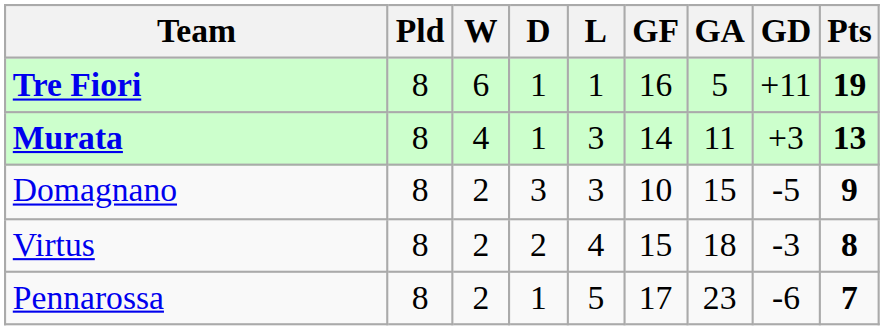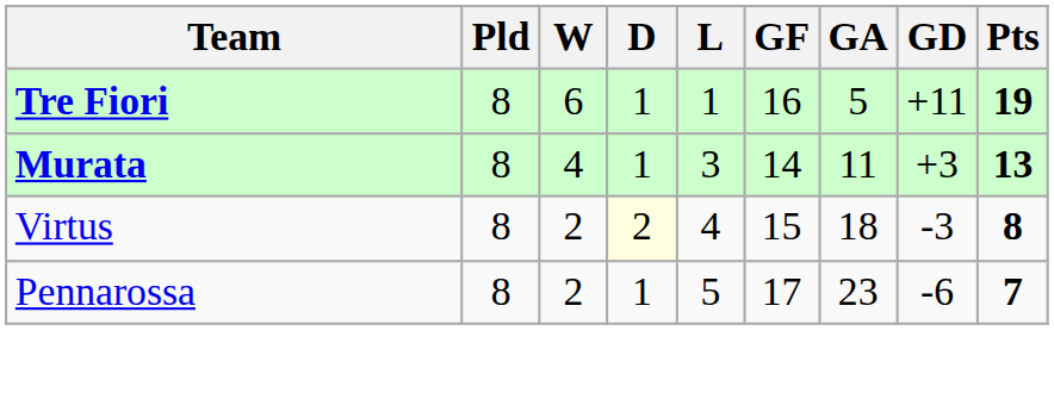 <table class="wikitable" style="text-align: center;">
 <tr>
 <th width="175">Team</th>
 <th width="20">Pld</th>
 <th width="20">W</th>
 <th width="20">D</th>
 <th width="20">L</th>
 <th width="20">GF</th>
 <th width="20">GA</th>
 <th width="20">GD</th>
 <th width="20">Pts</th>
 </tr>
 <tr bgcolor=#ccffcc>
 <td align=left><strong><a href='#'>Tre Fiori</a></strong></td>
 <td>8</td>
 <td>6</td>
 <td>1</td>
 <td>1</td>
 <td>16</td>
 <td>5</td>
 <td>+11</td>
 <td><strong>19</strong></td>
 </tr>
 <tr bgcolor=#ccffcc>
 <td align=left><strong><a href='#'>Murata</a></strong></td>
 <td>8</td>
 <td>4</td>
 <td>1</td>
 <td>3</td>
 <td>14</td>
 <td>11</td>
 <td>+3</td>
 <td><strong>13</strong></td>
 </tr>
 <tr>
-<td align=left><a href='#'>Domagnano</a></td>
-<td>8</td>
-<td>2</td>
-<td>3</td>
-<td>3</td>
-<td>10</td>
-<td>15</td>
-<td>-5</td>
-<td><strong>9</strong></td>
-</tr>
-<tr>
 <td align=left><a href='#'>Virtus</a></td>
 <td>8</td>
 <td>2</td>
-<td>2</td>
+<td style="background: lightyellow;">2</td>
 <td>4</td>
 <td>15</td>
 <td>18</td>
 <td>-3</td>
 <td><strong>8</strong></td>
 </tr>
 <tr>
 <td align=left><a href='#'>Pennarossa</a></td>
 <td>8</td>
 <td>2</td>
 <td>1</td>
 <td>5</td>
 <td>17</td>
 <td>23</td>
 <td>-6</td>
 <td><strong>7</strong></td>
 </tr>
 </table>
